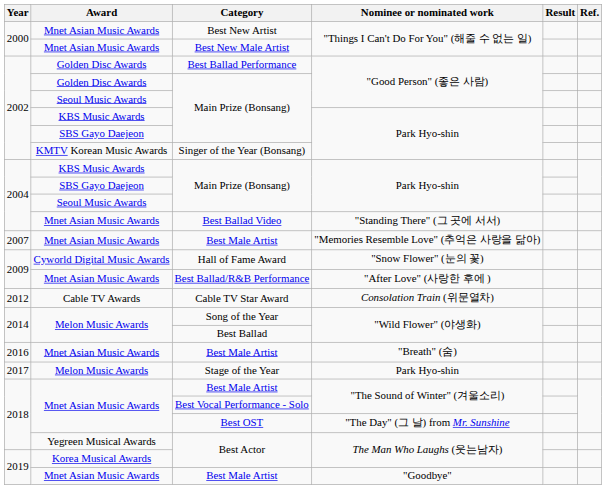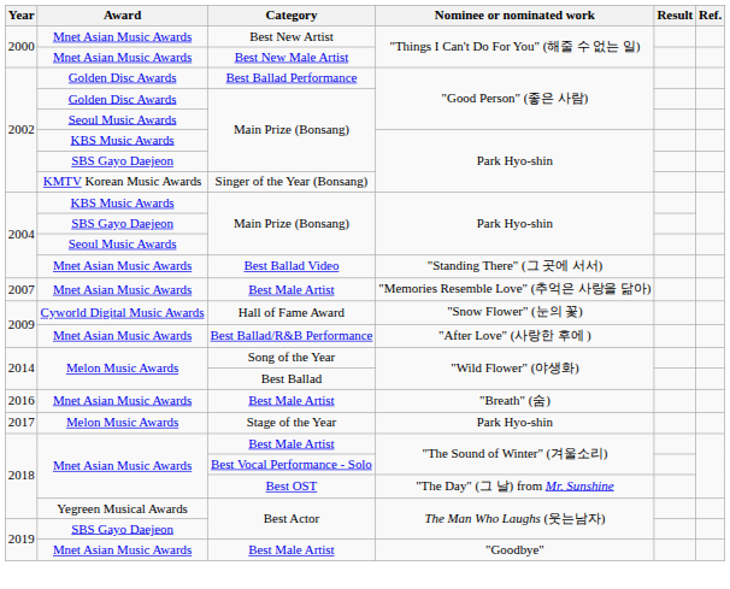 <table class="wikitable plainrowheaders" style="text-align:center;">
 <tr>
 <th>Year</th>
 <th>Award</th>
 <th>Category</th>
 <th>Nominee or nominated work</th>
 <th>Result</th>
 <th>Ref.</th>
 </tr>
 <tr>
 <td rowspan="2">2000</td>
 <td><a href='#'>Mnet Asian Music Awards</a></td>
 <td>Best New Artist</td>
 <td rowspan="2">"Things I Can't Do For You" (해줄 수 없는 일)</td>
 <td></td>
 <td></td>
 </tr>
 <tr>
 <td><a href='#'>Mnet Asian Music Awards</a></td>
 <td><a href='#'>Best New Male Artist</a></td>
 <td></td>
 <td></td>
 </tr>
 <tr>
 <td rowspan="6">2002</td>
 <td><a href='#'>Golden Disc Awards</a></td>
 <td><a href='#'>Best Ballad Performance</a></td>
 <td rowspan="3">"Good Person" (좋은 사람)</td>
 <td></td>
 <td></td>
 </tr>
 <tr>
 <td><a href='#'>Golden Disc Awards</a></td>
 <td rowspan="4">Main Prize (Bonsang)</td>
 <td></td>
 <td></td>
 </tr>
 <tr>
 <td><a href='#'>Seoul Music Awards</a></td>
 <td></td>
 <td></td>
 </tr>
 <tr>
 <td><a href='#'>KBS Music Awards</a></td>
 <td rowspan="3">Park Hyo-shin</td>
 <td></td>
 <td></td>
 </tr>
 <tr>
 <td><a href='#'>SBS Gayo Daejeon</a></td>
 <td></td>
 <td></td>
 </tr>
 <tr>
 <td><a href='#'>KMTV</a> Korean Music Awards</td>
 <td>Singer of the Year (Bonsang)</td>
 <td></td>
 <td></td>
 </tr>
 <tr>
 <td rowspan="4">2004</td>
 <td><a href='#'>KBS Music Awards</a></td>
 <td rowspan="3">Main Prize (Bonsang)</td>
 <td rowspan="3">Park Hyo-shin</td>
 <td></td>
 <td rowspan="2"></td>
 </tr>
 <tr>
 <td><a href='#'>SBS Gayo Daejeon</a></td>
 <td></td>
 </tr>
 <tr>
 <td><a href='#'>Seoul Music Awards</a></td>
 <td></td>
 <td></td>
 </tr>
 <tr>
 <td><a href='#'>Mnet Asian Music Awards</a></td>
 <td><a href='#'>Best Ballad Video</a></td>
 <td>"Standing There" (그 곳에 서서)</td>
 <td></td>
 <td></td>
 </tr>
 <tr>
 <td>2007</td>
 <td><a href='#'>Mnet Asian Music Awards</a></td>
 <td><a href='#'>Best Male Artist</a></td>
 <td>"Memories Resemble Love" (추억은 사랑을 닮아)</td>
 <td></td>
 <td></td>
 </tr>
 <tr>
 <td rowspan="2">2009</td>
 <td><a href='#'>Cyworld Digital Music Awards</a></td>
 <td>Hall of Fame Award</td>
 <td>"Snow Flower" (눈의 꽃)</td>
 <td></td>
 <td></td>
 </tr>
 <tr>
 <td><a href='#'>Mnet Asian Music Awards</a></td>
 <td><a href='#'>Best Ballad/R&B Performance</a></td>
 <td>"After Love" (사랑한 후에 )</td>
 <td></td>
 <td></td>
 </tr>
 <tr>
-<td>2012</td>
-<td>Cable TV Awards</td>
-<td>Cable TV Star Award</td>
-<td><em>Consolation Train</em> (위문열차)</td>
-<td></td>
-<td></td>
-</tr>
-<tr>
 <td rowspan="2">2014</td>
 <td rowspan="2"><a href='#'>Melon Music Awards</a></td>
 <td>Song of the Year</td>
 <td rowspan="2">"Wild Flower" (야생화)</td>
 <td></td>
 <td></td>
 </tr>
 <tr>
 <td>Best Ballad</td>
 <td></td>
 <td></td>
 </tr>
 <tr>
 <td>2016</td>
 <td><a href='#'>Mnet Asian Music Awards</a></td>
 <td><a href='#'>Best Male Artist</a></td>
 <td>"Breath" (숨)</td>
 <td></td>
 <td></td>
 </tr>
 <tr>
 <td>2017</td>
 <td><a href='#'>Melon Music Awards</a></td>
 <td>Stage of the Year</td>
 <td>Park Hyo-shin</td>
 <td></td>
 <td></td>
 </tr>
 <tr>
 <td rowspan="4">2018</td>
 <td rowspan="3"><a href='#'>Mnet Asian Music Awards</a></td>
 <td><a href='#'>Best Male Artist</a></td>
 <td rowspan="2">"The Sound of Winter" (겨울소리)</td>
 <td></td>
 <td rowspan="3"></td>
 </tr>
 <tr>
 <td><a href='#'>Best Vocal Performance - Solo</a></td>
 <td></td>
 </tr>
 <tr>
 <td><a href='#'>Best OST</a></td>
 <td>"The Day" (그 날) from <a href='#'><em>Mr. Sunshine</em></a></td>
 <td></td>
 </tr>
 <tr>
 <td>Yegreen Musical Awards</td>
 <td rowspan="2">Best Actor</td>
 <td rowspan="2"><em>The Man Who Laughs</em> (웃는남자)</td>
 <td></td>
 <td></td>
 </tr>
 <tr>
 <td rowspan="2">2019</td>
-<td><a href='#'>Korea Musical Awards</a></td>
+<td><a href='#'>SBS Gayo Daejeon</a></td>
 <td></td>
 <td></td>
 </tr>
 <tr>
 <td><a href='#'>Mnet Asian Music Awards</a></td>
 <td><a href='#'>Best Male Artist</a></td>
 <td>"Goodbye"</td>
 <td></td>
 <td></td>
 </tr>
 </table>
